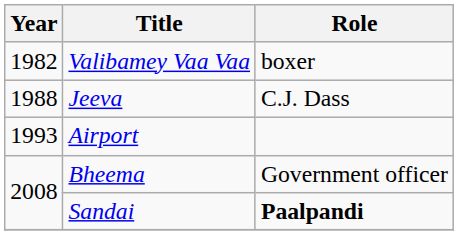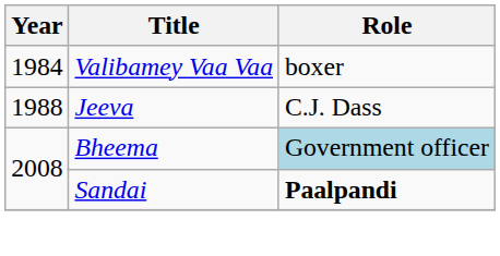 <table class="wikitable sortable">
 <tr>
 <th>Year</th>
 <th>Title</th>
 <th>Role</th>
 </tr>
 <tr>
-<td>1982</td>
+<td>1984</td>
 <td><em><a href='#'>Valibamey Vaa Vaa</a></em></td>
 <td>boxer</td>
 </tr>
 <tr>
 <td>1988</td>
 <td><em><a href='#'>Jeeva</a></em></td>
 <td>C.J. Dass</td>
 </tr>
 <tr>
-<td>1993</td>
-<td><em><a href='#'>Airport</a></em></td>
-<td></td>
-</tr>
-<tr>
 <td rowspan=2>2008</td>
 <td><em><a href='#'>Bheema</a></em></td>
-<td>Government officer</td>
+<td style="background: lightblue;">Government officer</td>
 </tr>
 <tr>
 <td><em><a href='#'>Sandai</a></em></td>
 <td><strong>Paalpandi</strong></td>
 </tr>
 <tr>
 </tr>
 </table>
